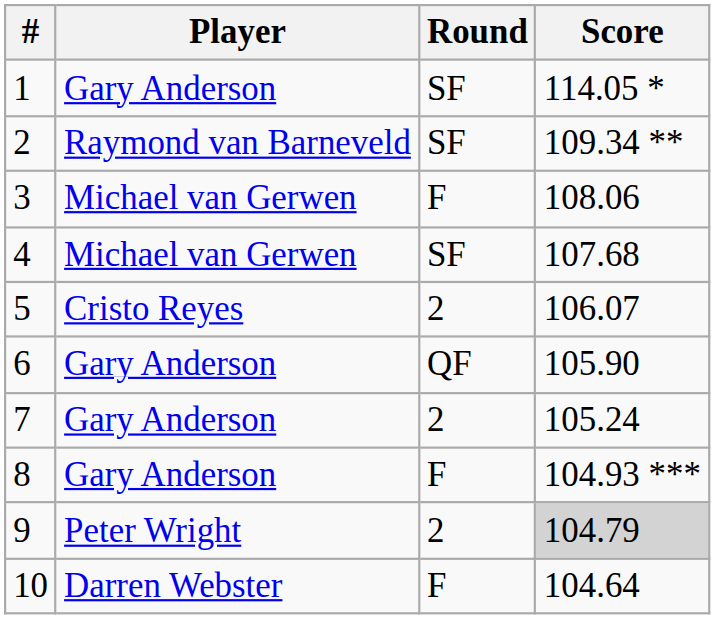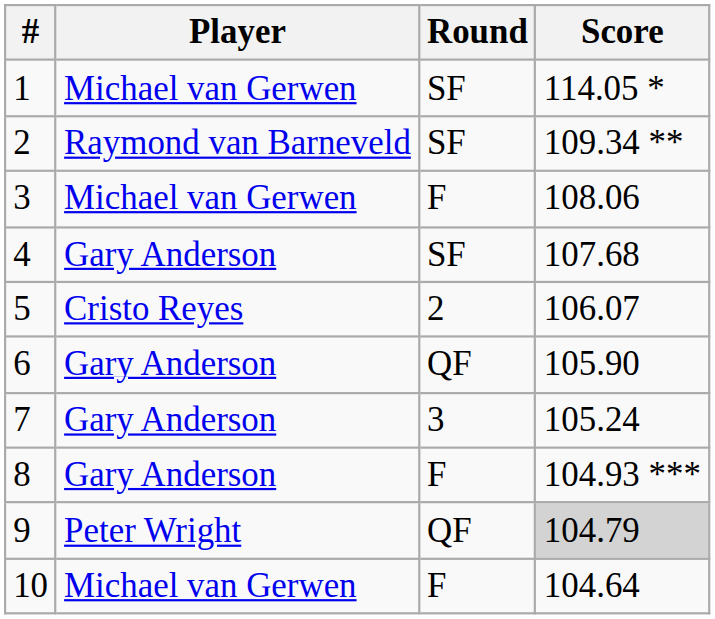 <table class ="wikitable sortable">
 <tr>
 <th>#</th>
 <th>Player</th>
 <th>Round</th>
 <th>Score</th>
 </tr>
 <tr>
 <td>1</td>
-<td><a href='#'>Gary Anderson</a></td>
+<td><a href='#'>Michael van Gerwen</a></td>
 <td>SF</td>
 <td>114.05 *</td>
 </tr>
 <tr>
 <td>2</td>
 <td><a href='#'>Raymond van Barneveld</a></td>
 <td>SF</td>
 <td>109.34 **</td>
 </tr>
 <tr>
 <td>3</td>
 <td><a href='#'>Michael van Gerwen</a></td>
 <td>F</td>
 <td>108.06</td>
 </tr>
 <tr>
 <td>4</td>
-<td><a href='#'>Michael van Gerwen</a></td>
+<td><a href='#'>Gary Anderson</a></td>
 <td>SF</td>
 <td>107.68</td>
 </tr>
 <tr>
 <td>5</td>
 <td><a href='#'>Cristo Reyes</a></td>
 <td>2</td>
 <td>106.07</td>
 </tr>
 <tr>
 <td>6</td>
 <td><a href='#'>Gary Anderson</a></td>
 <td>QF</td>
 <td>105.90</td>
 </tr>
 <tr>
 <td>7</td>
 <td><a href='#'>Gary Anderson</a></td>
-<td>2</td>
+<td>3</td>
 <td>105.24</td>
 </tr>
 <tr>
 <td>8</td>
 <td><a href='#'>Gary Anderson</a></td>
 <td>F</td>
 <td>104.93 ***</td>
 </tr>
 <tr>
 <td>9</td>
 <td><a href='#'>Peter Wright</a></td>
-<td>2</td>
+<td>QF</td>
 <td style="background: lightgrey;">104.79</td>
 </tr>
 <tr>
 <td>10</td>
-<td><a href='#'>Darren Webster</a></td>
+<td><a href='#'>Michael van Gerwen</a></td>
 <td>F</td>
 <td>104.64</td>
 </tr>
 </table>
